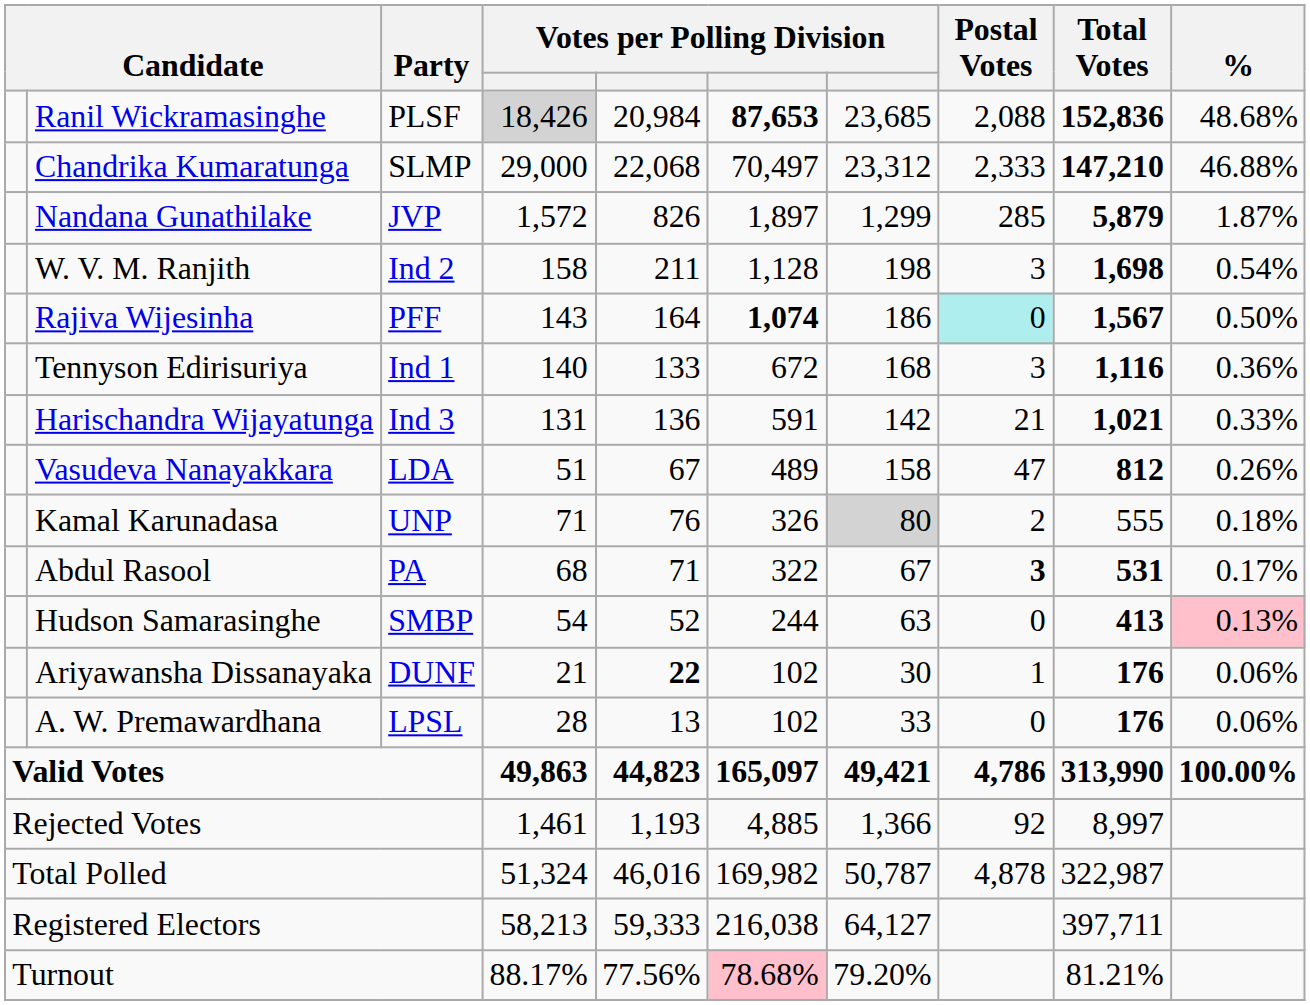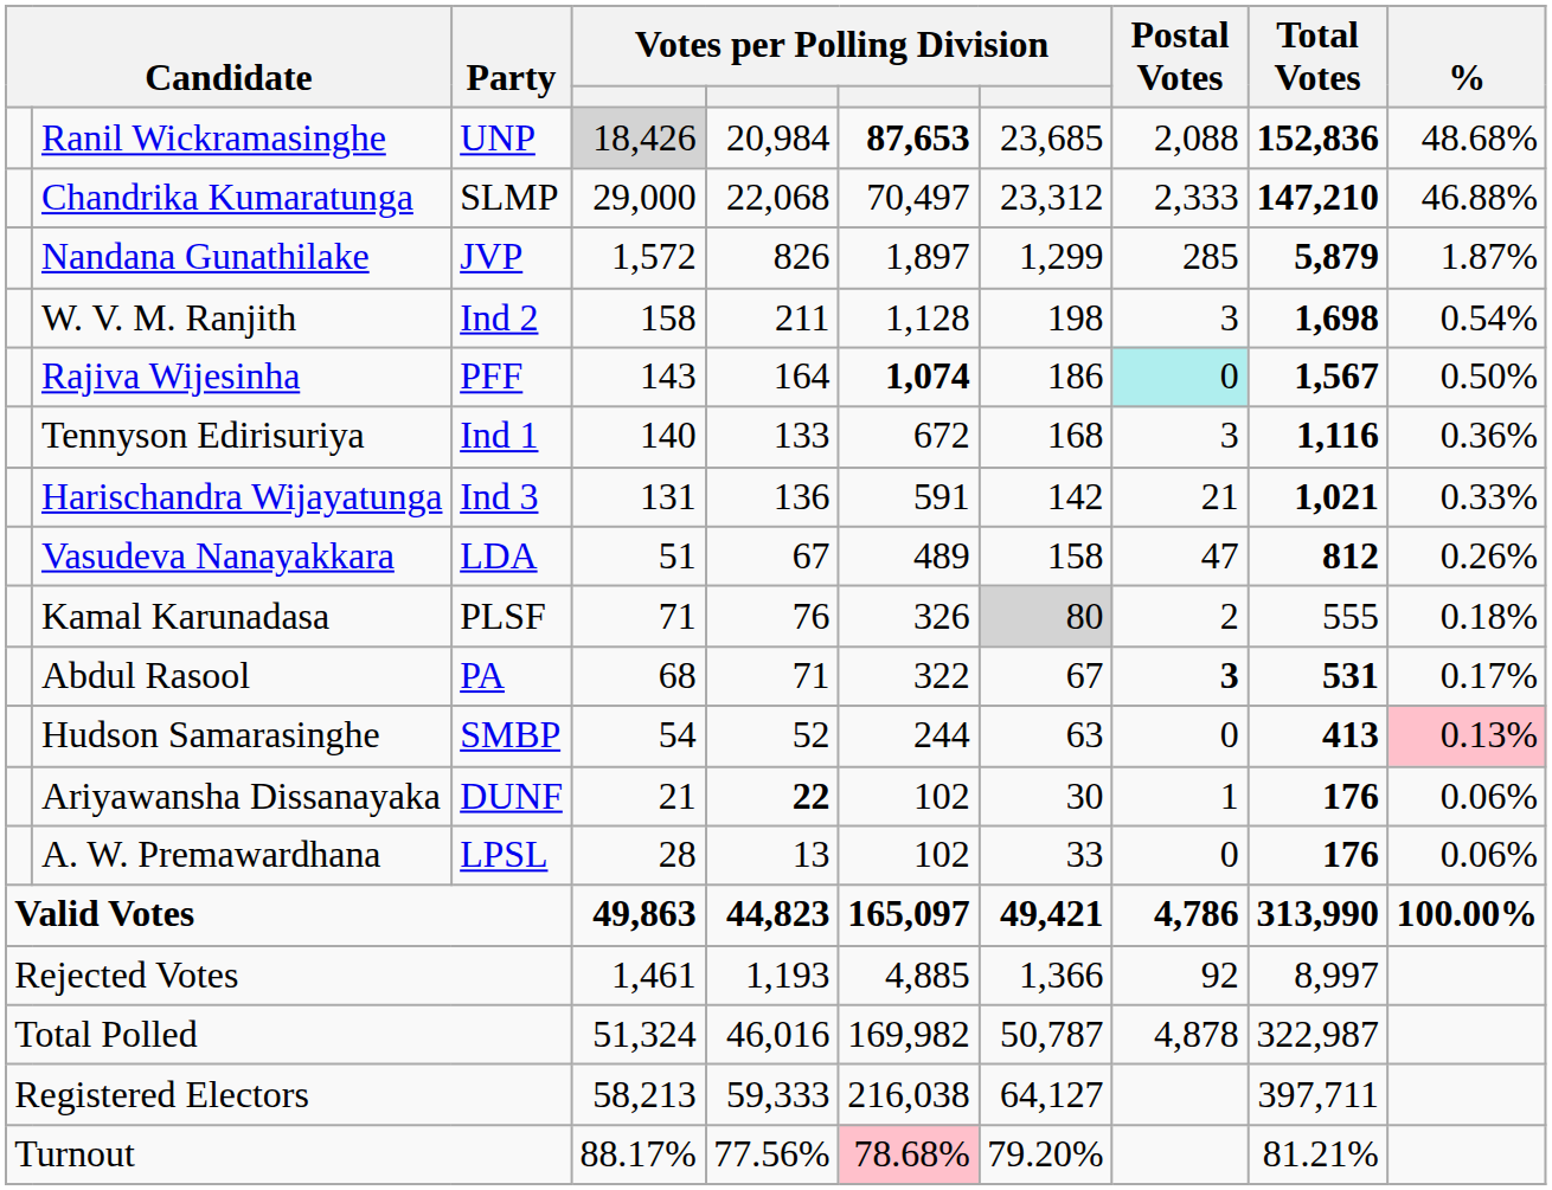 <table class="wikitable" border="1" style="text-align:right;">
 <tr>
 <th align=left valign=bottom rowspan=2 colspan=2 width="180">Candidate</th>
 <th align=left valign=bottom rowspan=2 width="40">Party</th>
 <th colspan=4>Votes per Polling Division</th>
 <th align=center valign=bottom rowspan=2 width="50">Postal<br>Votes</th>
 <th align=center valign=bottom rowspan=2 width="50">Total Votes</th>
 <th align=center valign=bottom rowspan=2 width="50">%</th>
 </tr>
 <tr>
 <th></th>
 <th></th>
 <th></th>
 <th></th>
 </tr>
 <tr>
 <td bgcolor=> </td>
 <td align=left><a href='#'>Ranil Wickramasinghe</a></td>
-<td align=left>PLSF</td>
+<td align=left><a href='#'>UNP</a></td>
 <td style="background: lightgrey;">18,426</td>
 <td>20,984</td>
 <td><strong>87,653</strong></td>
 <td>23,685</td>
 <td>2,088</td>
 <td><strong>152,836</strong></td>
 <td>48.68%</td>
 </tr>
 <tr>
 <td bgcolor=> </td>
 <td align=left><a href='#'>Chandrika Kumaratunga</a></td>
 <td align=left>SLMP</td>
 <td>29,000</td>
 <td>22,068</td>
 <td>70,497</td>
 <td>23,312</td>
 <td>2,333</td>
 <td><strong>147,210</strong></td>
 <td>46.88%</td>
 </tr>
 <tr>
 <td bgcolor=> </td>
 <td align=left><a href='#'>Nandana Gunathilake</a></td>
 <td align=left><a href='#'>JVP</a></td>
 <td>1,572</td>
 <td>826</td>
 <td>1,897</td>
 <td>1,299</td>
 <td>285</td>
 <td><strong>5,879</strong></td>
 <td>1.87%</td>
 </tr>
 <tr>
 <td bgcolor=> </td>
 <td align=left>W. V. M. Ranjith</td>
 <td align=left><a href='#'>Ind 2</a></td>
 <td>158</td>
 <td>211</td>
 <td>1,128</td>
 <td>198</td>
 <td>3</td>
 <td><strong>1,698</strong></td>
 <td>0.54%</td>
 </tr>
 <tr>
 <td bgcolor=> </td>
 <td align=left><a href='#'>Rajiva Wijesinha</a></td>
 <td align=left><a href='#'>PFF</a></td>
 <td>143</td>
 <td>164</td>
 <td><strong>1,074</strong></td>
 <td>186</td>
 <td style="background: paleturquoise;">0</td>
 <td><strong>1,567</strong></td>
 <td>0.50%</td>
 </tr>
 <tr>
 <td bgcolor=> </td>
 <td align=left>Tennyson Edirisuriya</td>
 <td align=left><a href='#'>Ind 1</a></td>
 <td>140</td>
 <td>133</td>
 <td>672</td>
 <td>168</td>
 <td>3</td>
 <td><strong>1,116</strong></td>
 <td>0.36%</td>
 </tr>
 <tr>
 <td bgcolor=> </td>
 <td align=left><a href='#'>Harischandra Wijayatunga</a></td>
 <td align=left><a href='#'>Ind 3</a></td>
 <td>131</td>
 <td>136</td>
 <td>591</td>
 <td>142</td>
 <td>21</td>
 <td><strong>1,021</strong></td>
 <td>0.33%</td>
 </tr>
 <tr>
 <td bgcolor=> </td>
 <td align=left><a href='#'>Vasudeva Nanayakkara</a></td>
 <td align=left><a href='#'>LDA</a></td>
 <td>51</td>
 <td>67</td>
 <td>489</td>
 <td>158</td>
 <td>47</td>
 <td><strong>812</strong></td>
 <td>0.26%</td>
 </tr>
 <tr>
 <td bgcolor=> </td>
 <td align=left>Kamal Karunadasa</td>
-<td align=left><a href='#'>UNP</a></td>
+<td align=left>PLSF</td>
 <td>71</td>
 <td>76</td>
 <td>326</td>
 <td style="background: lightgrey;">80</td>
 <td>2</td>
 <td>555</td>
 <td>0.18%</td>
 </tr>
 <tr>
 <td bgcolor=> </td>
 <td align=left>Abdul Rasool</td>
 <td align=left><a href='#'>PA</a></td>
 <td>68</td>
 <td>71</td>
 <td>322</td>
 <td>67</td>
 <td><strong>3</strong></td>
 <td><strong>531</strong></td>
 <td>0.17%</td>
 </tr>
 <tr>
 <td bgcolor=> </td>
 <td align=left>Hudson Samarasinghe</td>
 <td align=left><a href='#'>SMBP</a></td>
 <td>54</td>
 <td>52</td>
 <td>244</td>
 <td>63</td>
 <td>0</td>
 <td><strong>413</strong></td>
 <td style="background: pink;">0.13%</td>
 </tr>
 <tr>
 <td bgcolor=> </td>
 <td align=left>Ariyawansha Dissanayaka</td>
 <td align=left><a href='#'>DUNF</a></td>
 <td>21</td>
 <td><strong>22</strong></td>
 <td>102</td>
 <td>30</td>
 <td>1</td>
 <td><strong>176</strong></td>
 <td>0.06%</td>
 </tr>
 <tr>
 <td bgcolor=> </td>
 <td align=left>A. W. Premawardhana</td>
 <td align=left><a href='#'>LPSL</a></td>
 <td>28</td>
 <td>13</td>
 <td>102</td>
 <td>33</td>
 <td>0</td>
 <td><strong>176</strong></td>
 <td>0.06%</td>
 </tr>
 <tr>
 <td align=left colspan=3><strong>Valid Votes</strong></td>
 <td><strong>49,863</strong></td>
 <td><strong>44,823</strong></td>
 <td><strong>165,097</strong></td>
 <td><strong>49,421</strong></td>
 <td><strong>4,786</strong></td>
 <td><strong>313,990</strong></td>
 <td><strong>100.00%</strong></td>
 </tr>
 <tr>
 <td align=left colspan=3>Rejected Votes</td>
 <td>1,461</td>
 <td>1,193</td>
 <td>4,885</td>
 <td>1,366</td>
 <td>92</td>
 <td>8,997</td>
 <td></td>
 </tr>
 <tr>
 <td align=left colspan=3>Total Polled</td>
 <td>51,324</td>
 <td>46,016</td>
 <td>169,982</td>
 <td>50,787</td>
 <td>4,878</td>
 <td>322,987</td>
 <td></td>
 </tr>
 <tr>
 <td align=left colspan=3>Registered Electors</td>
 <td>58,213</td>
 <td>59,333</td>
 <td>216,038</td>
 <td>64,127</td>
 <td></td>
 <td>397,711</td>
 <td></td>
 </tr>
 <tr>
 <td align=left colspan=3>Turnout</td>
 <td>88.17%</td>
 <td>77.56%</td>
 <td style="background: pink;">78.68%</td>
 <td>79.20%</td>
 <td></td>
 <td>81.21%</td>
 <td></td>
 </tr>
 </table>
